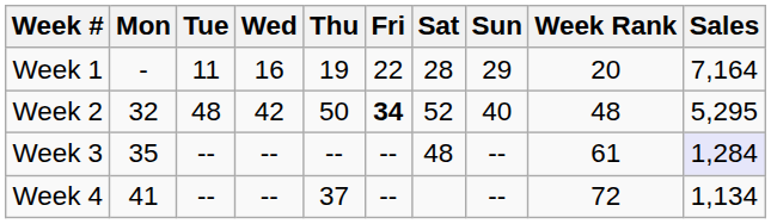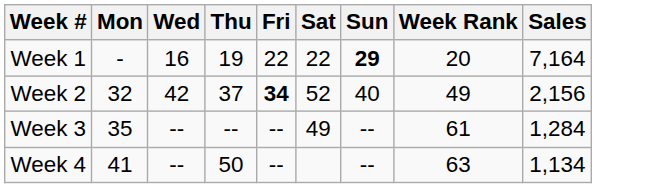 <table class="wikitable">
 <tr>
 <th>Week #</th>
 <th>Mon</th>
-<th>Tue</th>
 <th>Wed</th>
 <th>Thu</th>
 <th>Fri</th>
 <th>Sat</th>
 <th>Sun</th>
 <th>Week Rank</th>
 <th>Sales</th>
 </tr>
 <tr align="center">
 <td>Week 1</td>
 <td>-</td>
-<td>11</td>
 <td>16</td>
 <td>19</td>
 <td>22</td>
-<td>28</td>
-<td>29</td>
+<td>22</td>
+<td><strong>29</strong></td>
 <td>20</td>
 <td>7,164</td>
 </tr>
 <tr align="center">
 <td>Week 2</td>
 <td>32</td>
-<td>48</td>
 <td>42</td>
-<td>50</td>
+<td>37</td>
 <td><strong>34</strong></td>
 <td>52</td>
 <td>40</td>
-<td>48</td>
-<td>5,295</td>
+<td>49</td>
+<td>2,156</td>
 </tr>
 <tr align="center">
 <td>Week 3</td>
 <td>35</td>
 <td>--</td>
 <td>--</td>
 <td>--</td>
-<td>--</td>
-<td>48</td>
+<td>49</td>
 <td>--</td>
 <td>61</td>
-<td style="background: lavender;">1,284</td>
+<td>1,284</td>
 </tr>
 <tr align="center">
 <td>Week 4</td>
 <td>41</td>
 <td>--</td>
-<td>--</td>
-<td>37</td>
+<td>50</td>
 <td>--</td>
 <td></td>
 <td>--</td>
-<td>72</td>
+<td>63</td>
 <td>1,134</td>
 </tr>
 </table>
